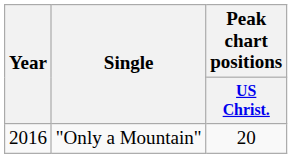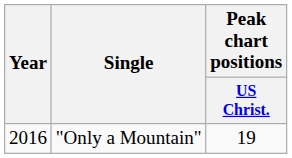 <table class="wikitable" style="text-align:center;">
 <tr>
 <th rowspan=2>Year</th>
 <th rowspan=2>Single</th>
 <th>Peak chart positions</th>
 </tr>
 <tr style="font-size:smaller;">
 <th width=40><a href='#'>US<br>Christ.</a><br></th>
 </tr>
 <tr>
 <td>2016</td>
 <td align="left">"Only a Mountain"</td>
-<td>20</td>
+<td>19</td>
 </tr>
 </table>
